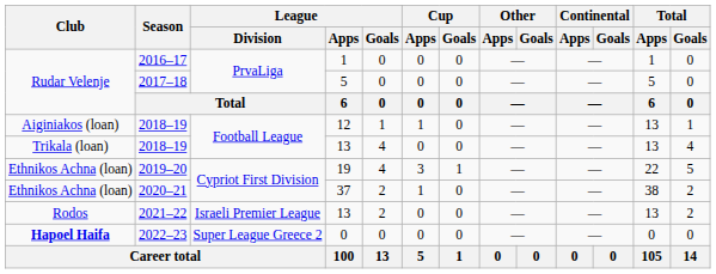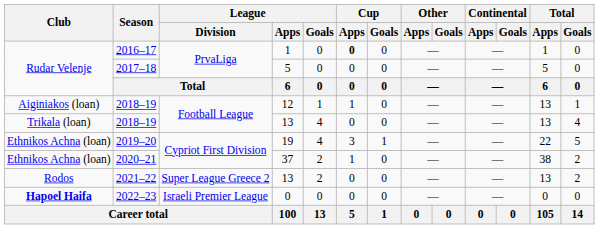 <table class="wikitable" style="text-align:center">
 <tr>
 <th rowspan=2>Club</th>
 <th rowspan=2>Season</th>
 <th colspan=3>League</th>
 <th colspan=2>Cup</th>
 <th colspan=2>Other</th>
 <th colspan=2>Continental</th>
 <th colspan=2>Total</th>
 </tr>
 <tr>
 <th>Division</th>
 <th>Apps</th>
 <th>Goals</th>
 <th>Apps</th>
 <th>Goals</th>
 <th>Apps</th>
 <th>Goals</th>
 <th>Apps</th>
 <th>Goals</th>
 <th>Apps</th>
 <th>Goals</th>
 </tr>
 <tr>
 <td rowspan=3><a href='#'>Rudar Velenje</a></td>
 <td><a href='#'>2016–17</a></td>
 <td rowspan=2><a href='#'>PrvaLiga</a></td>
 <td>1</td>
 <td>0</td>
-<td>0</td>
+<td><strong>0</strong></td>
 <td>0</td>
 <td colspan="2">—</td>
 <td colspan="2">—</td>
 <td>1</td>
 <td>0</td>
 </tr>
 <tr>
 <td><a href='#'>2017–18</a></td>
 <td>5</td>
 <td>0</td>
 <td>0</td>
 <td>0</td>
 <td colspan="2">—</td>
 <td colspan="2">—</td>
 <td>5</td>
 <td>0</td>
 </tr>
 <tr>
 <th colspan="2">Total</th>
 <th>6</th>
 <th>0</th>
 <th>0</th>
 <th>0</th>
 <th colspan="2">—</th>
 <th colspan="2">—</th>
 <th>6</th>
 <th>0</th>
 </tr>
 <tr>
 <td><a href='#'>Aiginiakos</a> (loan)</td>
 <td><a href='#'>2018–19</a></td>
 <td rowspan=2><a href='#'>Football League</a></td>
 <td>12</td>
 <td>1</td>
 <td>1</td>
 <td>0</td>
 <td colspan="2">—</td>
 <td colspan="2">—</td>
 <td>13</td>
 <td>1</td>
 </tr>
 <tr>
 <td><a href='#'>Trikala</a> (loan)</td>
 <td><a href='#'>2018–19</a></td>
 <td>13</td>
 <td>4</td>
 <td>0</td>
 <td>0</td>
 <td colspan="2">—</td>
 <td colspan="2">—</td>
 <td>13</td>
 <td>4</td>
 </tr>
 <tr>
 <td><a href='#'>Ethnikos Achna</a> (loan)</td>
 <td><a href='#'>2019–20</a></td>
 <td rowspan="2"><a href='#'>Cypriot First Division</a></td>
 <td>19</td>
 <td>4</td>
 <td>3</td>
 <td>1</td>
 <td colspan="2">—</td>
 <td colspan="2">—</td>
 <td>22</td>
 <td>5</td>
 </tr>
 <tr>
 <td><a href='#'>Ethnikos Achna</a> (loan)</td>
 <td><a href='#'>2020–21</a></td>
 <td>37</td>
 <td>2</td>
 <td>1</td>
 <td>0</td>
 <td colspan="2">—</td>
 <td colspan="2">—</td>
 <td>38</td>
 <td>2</td>
 </tr>
 <tr>
 <td><a href='#'>Rodos</a></td>
 <td><a href='#'>2021–22</a></td>
-<td><a href='#'>Israeli Premier League</a></td>
+<td><a href='#'>Super League Greece 2</a></td>
 <td>13</td>
 <td>2</td>
 <td>0</td>
 <td>0</td>
 <td colspan="2">—</td>
 <td colspan="2">—</td>
 <td>13</td>
 <td>2</td>
 </tr>
 <tr>
 <td><strong><a href='#'>Hapoel Haifa</a></strong></td>
 <td><a href='#'>2022–23</a></td>
-<td><a href='#'>Super League Greece 2</a></td>
+<td><a href='#'>Israeli Premier League</a></td>
 <td>0</td>
 <td>0</td>
 <td>0</td>
 <td>0</td>
 <td colspan="2">—</td>
 <td colspan="2">—</td>
 <td>0</td>
 <td>0</td>
 </tr>
 <tr>
 <th colspan="3">Career total</th>
 <th>100</th>
 <th>13</th>
 <th>5</th>
 <th>1</th>
 <th>0</th>
 <th>0</th>
 <th>0</th>
 <th>0</th>
 <th>105</th>
 <th>14</th>
 </tr>
 </table>
